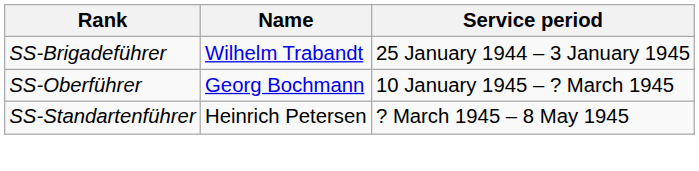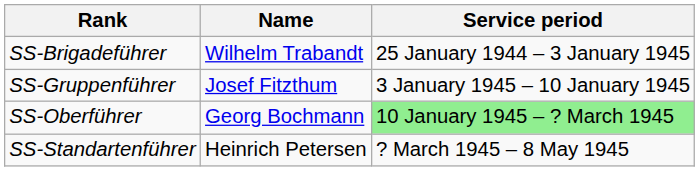 <table class="wikitable">
 <tr>
 <th>Rank</th>
 <th>Name</th>
 <th>Service period</th>
 </tr>
 <tr>
 <td><em>SS-Brigadeführer</em></td>
 <td><a href='#'>Wilhelm Trabandt</a></td>
 <td>25 January 1944 – 3 January 1945</td>
 </tr>
 <tr>
+<td><em>SS-Gruppenführer</em></td>
+<td><a href='#'>Josef Fitzthum</a></td>
+<td>3 January 1945 – 10 January 1945</td>
+</tr>
+<tr>
 <td><em>SS-Oberführer</em></td>
 <td><a href='#'>Georg Bochmann</a></td>
-<td>10 January 1945 – ? March 1945</td>
+<td style="background: lightgreen;">10 January 1945 – ? March 1945</td>
 </tr>
 <tr>
 <td><em>SS-Standartenführer</em></td>
 <td>Heinrich Petersen</td>
 <td>? March 1945 – 8 May 1945</td>
 </tr>
 </table>
